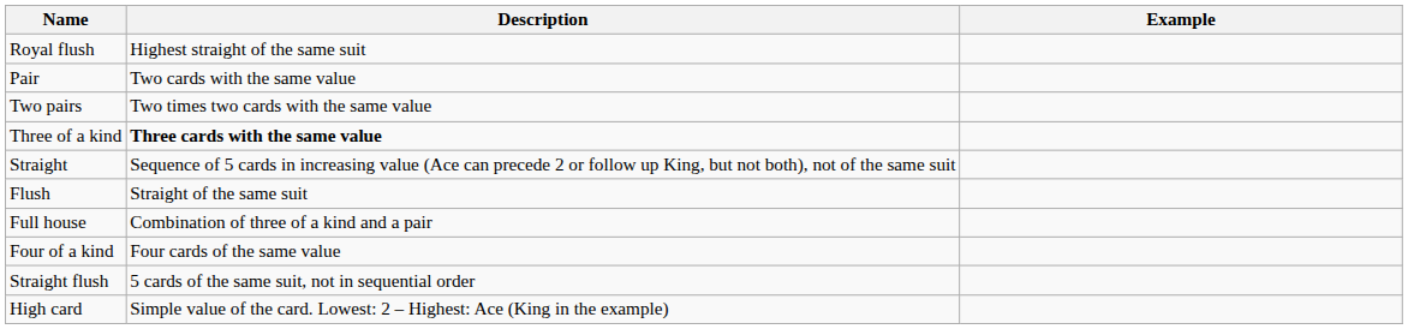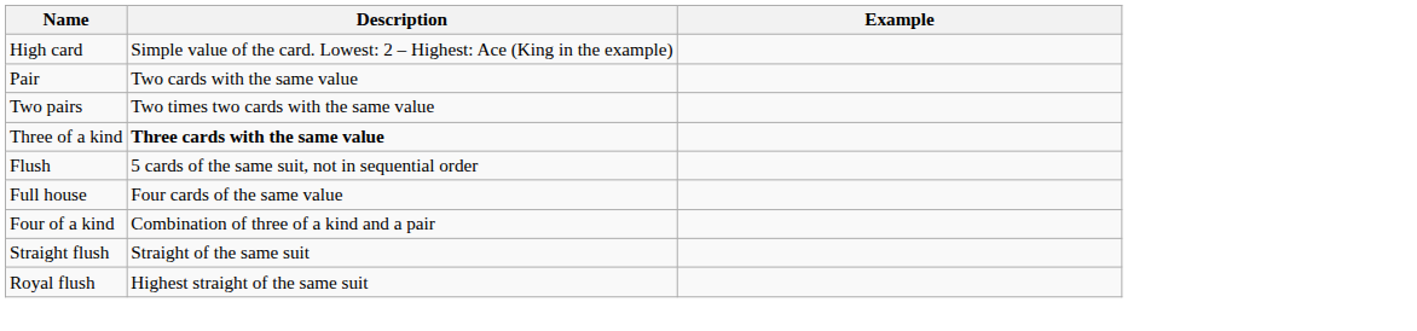 <table class="wikitable">
 <tr>
 <th>Name</th>
 <th>Description</th>
 <th width=380px>Example</th>
 </tr>
 <tr>
-<td>Royal flush</td>
-<td>Highest straight of the same suit</td>
+<td>High card</td>
+<td>Simple value of the card. Lowest: 2 – Highest: Ace (King in the example)</td>
 <td></td>
 </tr>
 <tr>
 <td>Pair</td>
 <td>Two cards with the same value</td>
 <td></td>
 </tr>
 <tr>
 <td>Two pairs</td>
 <td>Two times two cards with the same value</td>
 <td></td>
 </tr>
 <tr>
 <td>Three of a kind</td>
 <td><strong>Three cards with the same value</strong></td>
 <td></td>
 </tr>
 <tr>
-<td>Straight</td>
-<td>Sequence of 5 cards in increasing value (Ace can precede 2 or follow up King, but not both), not of the same suit</td>
+<td>Flush</td>
+<td>5 cards of the same suit, not in sequential order</td>
 <td></td>
 </tr>
 <tr>
-<td>Flush</td>
+<td>Full house</td>
+<td>Four cards of the same value</td>
+<td></td>
+</tr>
+<tr>
+<td>Four of a kind</td>
+<td>Combination of three of a kind and a pair</td>
+<td></td>
+</tr>
+<tr>
+<td>Straight flush</td>
 <td>Straight of the same suit</td>
 <td></td>
 </tr>
 <tr>
-<td>Full house</td>
-<td>Combination of three of a kind and a pair</td>
-<td></td>
-</tr>
-<tr>
-<td>Four of a kind</td>
-<td>Four cards of the same value</td>
-<td></td>
-</tr>
-<tr>
-<td>Straight flush</td>
-<td>5 cards of the same suit, not in sequential order</td>
-<td></td>
-</tr>
-<tr>
-<td>High card</td>
-<td>Simple value of the card. Lowest: 2 – Highest: Ace (King in the example)</td>
+<td>Royal flush</td>
+<td>Highest straight of the same suit</td>
 <td></td>
 </tr>
 </table>
